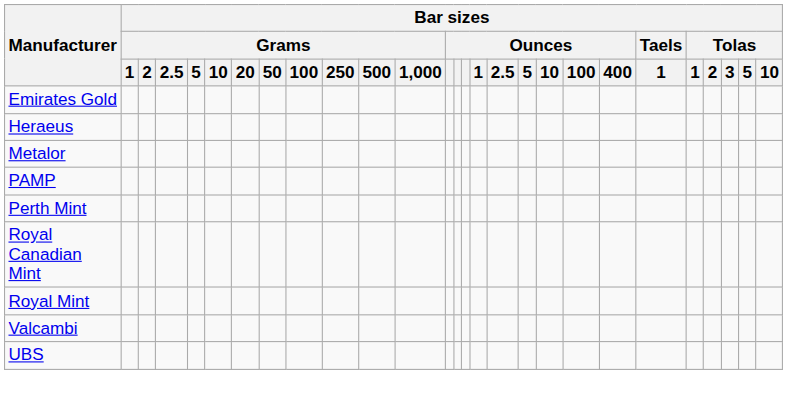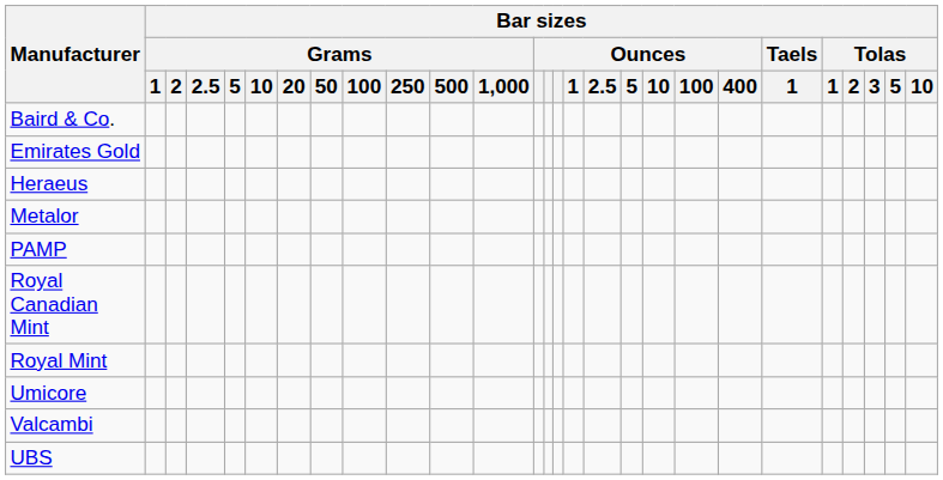 <table class="wikitable">
 <tr>
 <th rowspan="3">Manufacturer</th>
 <th colspan="26">Bar sizes</th>
 </tr>
 <tr>
 <th colspan="11">Grams</th>
 <th colspan="9">Ounces</th>
 <th>Taels</th>
 <th colspan="5">Tolas</th>
 </tr>
 <tr>
 <th>1</th>
 <th>2</th>
 <th>2.5</th>
 <th>5</th>
 <th>10</th>
 <th>20</th>
 <th>50</th>
 <th>100</th>
 <th>250</th>
 <th>500</th>
 <th>1,000</th>
 <th></th>
 <th></th>
 <th></th>
 <th>1</th>
 <th>2.5</th>
 <th>5</th>
 <th>10</th>
 <th>100</th>
 <th>400</th>
 <th>1</th>
 <th>1</th>
 <th>2</th>
 <th>3</th>
 <th>5</th>
 <th>10</th>
+</tr>
+<tr>
+<td><a href='#'>Baird & Co</a>.</td>
+<td></td>
+<td></td>
+<td></td>
+<td></td>
+<td></td>
+<td></td>
+<td></td>
+<td></td>
+<td></td>
+<td></td>
+<td></td>
+<td></td>
+<td></td>
+<td></td>
+<td></td>
+<td></td>
+<td></td>
+<td></td>
+<td></td>
+<td></td>
+<td></td>
+<td></td>
+<td></td>
+<td></td>
+<td></td>
+<td></td>
 </tr>
 <tr>
 <td><a href='#'>Emirates Gold</a></td>
 <td></td>
 <td></td>
 <td></td>
 <td></td>
 <td></td>
 <td></td>
 <td></td>
 <td></td>
 <td></td>
 <td></td>
 <td></td>
 <td></td>
 <td></td>
 <td></td>
 <td></td>
 <td></td>
 <td></td>
 <td></td>
 <td></td>
 <td></td>
 <td></td>
 <td></td>
 <td></td>
 <td></td>
 <td></td>
 <td></td>
 </tr>
 <tr>
 <td><a href='#'>Heraeus</a></td>
 <td></td>
 <td></td>
 <td></td>
 <td></td>
 <td></td>
 <td></td>
 <td></td>
 <td></td>
 <td></td>
 <td></td>
 <td></td>
 <td></td>
 <td></td>
 <td></td>
 <td></td>
 <td></td>
 <td></td>
 <td></td>
 <td></td>
 <td></td>
 <td></td>
 <td></td>
 <td></td>
 <td></td>
 <td></td>
 <td></td>
 </tr>
 <tr>
 <td><a href='#'>Metalor</a></td>
 <td></td>
 <td></td>
 <td></td>
 <td></td>
 <td></td>
 <td></td>
 <td></td>
 <td></td>
 <td></td>
 <td></td>
 <td></td>
 <td></td>
 <td></td>
 <td></td>
 <td></td>
 <td></td>
 <td></td>
 <td></td>
 <td></td>
 <td></td>
 <td></td>
 <td></td>
 <td></td>
 <td></td>
 <td></td>
 <td></td>
 </tr>
 <tr>
 <td><a href='#'>PAMP</a></td>
 <td></td>
 <td></td>
 <td></td>
 <td></td>
 <td></td>
 <td></td>
 <td></td>
 <td></td>
 <td></td>
 <td></td>
 <td></td>
 <td></td>
 <td></td>
 <td></td>
 <td></td>
 <td></td>
 <td></td>
 <td></td>
 <td></td>
 <td></td>
 <td></td>
 <td></td>
 <td></td>
 <td></td>
 <td></td>
 <td></td>
 </tr>
 <tr>
-<td><a href='#'>Perth Mint</a></td>
-<td></td>
-<td></td>
-<td></td>
-<td></td>
-<td></td>
-<td></td>
-<td></td>
-<td></td>
-<td></td>
-<td></td>
-<td></td>
-<td></td>
-<td></td>
-<td></td>
-<td></td>
-<td></td>
-<td></td>
-<td></td>
-<td></td>
-<td></td>
-<td></td>
-<td></td>
-<td></td>
-<td></td>
-<td></td>
-<td></td>
-</tr>
-<tr>
 <td><a href='#'>Royal Canadian Mint</a></td>
 <td></td>
 <td></td>
 <td></td>
 <td></td>
 <td></td>
 <td></td>
 <td></td>
 <td></td>
 <td></td>
 <td></td>
 <td></td>
 <td></td>
 <td></td>
 <td></td>
 <td></td>
 <td></td>
 <td></td>
 <td></td>
 <td></td>
 <td></td>
 <td></td>
 <td></td>
 <td></td>
 <td></td>
 <td></td>
 <td></td>
 </tr>
 <tr>
 <td><a href='#'>Royal Mint</a></td>
+<td></td>
+<td></td>
+<td></td>
+<td></td>
+<td></td>
+<td></td>
+<td></td>
+<td></td>
+<td></td>
+<td></td>
+<td></td>
+<td></td>
+<td></td>
+<td></td>
+<td></td>
+<td></td>
+<td></td>
+<td></td>
+<td></td>
+<td></td>
+<td></td>
+<td></td>
+<td></td>
+<td></td>
+<td></td>
+<td></td>
+</tr>
+<tr>
+<td><a href='#'>Umicore</a></td>
 <td></td>
 <td></td>
 <td></td>
 <td></td>
 <td></td>
 <td></td>
 <td></td>
 <td></td>
 <td></td>
 <td></td>
 <td></td>
 <td></td>
 <td></td>
 <td></td>
 <td></td>
 <td></td>
 <td></td>
 <td></td>
 <td></td>
 <td></td>
 <td></td>
 <td></td>
 <td></td>
 <td></td>
 <td></td>
 <td></td>
 </tr>
 <tr>
 <td><a href='#'>Valcambi</a></td>
 <td></td>
 <td></td>
 <td></td>
 <td></td>
 <td></td>
 <td></td>
 <td></td>
 <td></td>
 <td></td>
 <td></td>
 <td></td>
 <td></td>
 <td></td>
 <td></td>
 <td></td>
 <td></td>
 <td></td>
 <td></td>
 <td></td>
 <td></td>
 <td></td>
 <td></td>
 <td></td>
 <td></td>
 <td></td>
 <td></td>
 </tr>
 <tr>
 <td><a href='#'>UBS</a></td>
 <td></td>
 <td></td>
 <td></td>
 <td></td>
 <td></td>
 <td></td>
 <td></td>
 <td></td>
 <td></td>
 <td></td>
 <td></td>
 <td></td>
 <td></td>
 <td></td>
 <td></td>
 <td></td>
 <td></td>
 <td></td>
 <td></td>
 <td></td>
 <td></td>
 <td></td>
 <td></td>
 <td></td>
 <td></td>
 <td></td>
 </tr>
 </table>
